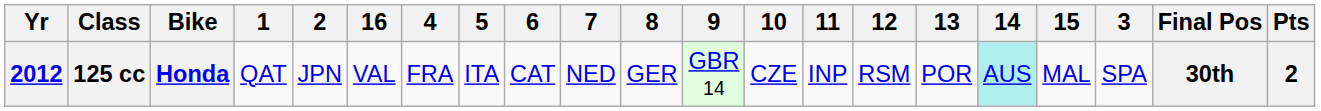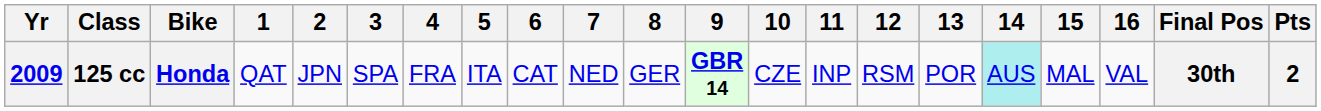 <table class="wikitable" style="text-align:center">
 <tr>
 <th>Yr</th>
 <th>Class</th>
 <th>Bike</th>
 <th>1</th>
 <th>2</th>
-<th>16</th>
+<th>3</th>
 <th>4</th>
 <th>5</th>
 <th>6</th>
 <th>7</th>
 <th>8</th>
 <th>9</th>
 <th>10</th>
 <th>11</th>
 <th>12</th>
 <th>13</th>
 <th>14</th>
 <th>15</th>
-<th>3</th>
+<th>16</th>
 <th>Final Pos</th>
 <th>Pts</th>
 </tr>
 <tr>
-<th align="left"><a href='#'>2012</a></th>
+<th align="left"><a href='#'>2009</a></th>
 <th align="left">125 cc</th>
 <th align="left"><a href='#'>Honda</a></th>
 <td><a href='#'>QAT</a></td>
 <td><a href='#'>JPN</a></td>
-<td><a href='#'>VAL</a></td>
+<td><a href='#'>SPA</a></td>
 <td><a href='#'>FRA</a></td>
 <td><a href='#'>ITA</a></td>
 <td><a href='#'>CAT</a></td>
 <td><a href='#'>NED</a></td>
 <td><a href='#'>GER</a></td>
-<td style="background:#dfffdf;"><a href='#'>GBR</a><br><small>14</small></td>
+<td style="background:#dfffdf;"><strong><a href='#'>GBR</a><br><small>14</small></strong></td>
 <td><a href='#'>CZE</a></td>
 <td><a href='#'>INP</a></td>
 <td><a href='#'>RSM</a></td>
 <td><a href='#'>POR</a></td>
 <td style="background: paleturquoise;"><a href='#'>AUS</a></td>
 <td><a href='#'>MAL</a></td>
-<td><a href='#'>SPA</a></td>
+<td><a href='#'>VAL</a></td>
 <th>30th</th>
 <th>2</th>
 </tr>
 </table>
